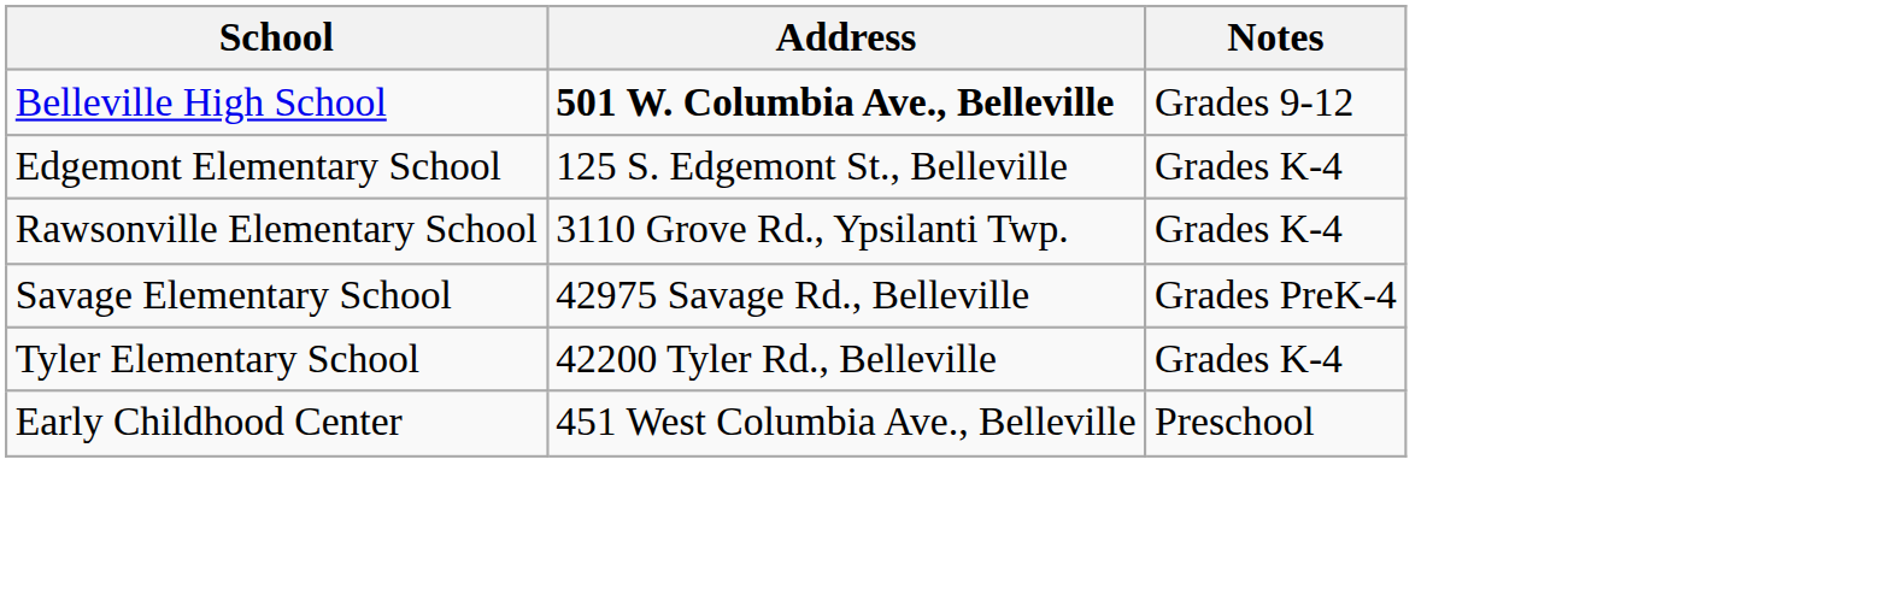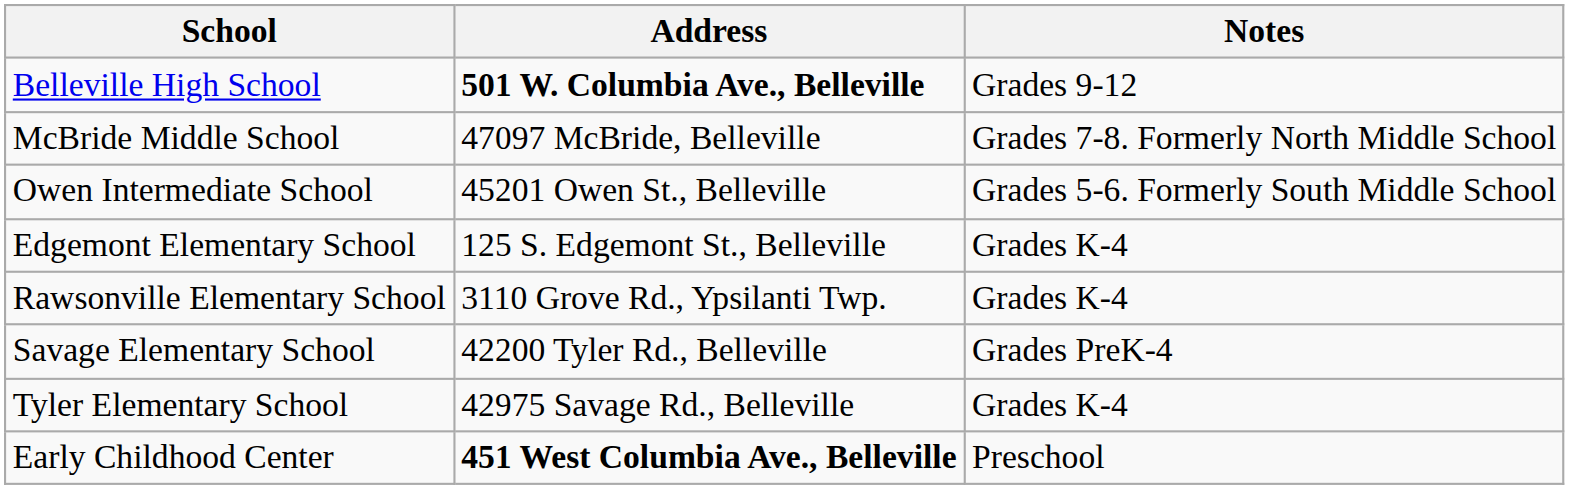 <table class="wikitable sortable">
 <tr>
 <th>School</th>
 <th>Address</th>
 <th>Notes</th>
 </tr>
 <tr>
 <td><a href='#'>Belleville High School</a></td>
 <td><strong>501 W. Columbia Ave., Belleville</strong></td>
 <td>Grades 9-12</td>
+</tr>
+<tr>
+<td>McBride Middle School</td>
+<td>47097 McBride, Belleville</td>
+<td>Grades 7-8. Formerly North Middle School</td>
+</tr>
+<tr>
+<td>Owen Intermediate School</td>
+<td>45201 Owen St., Belleville</td>
+<td>Grades 5-6. Formerly South Middle School</td>
 </tr>
 <tr>
 <td>Edgemont Elementary School</td>
 <td>125 S. Edgemont St., Belleville</td>
 <td>Grades K-4</td>
 </tr>
 <tr>
 <td>Rawsonville Elementary School</td>
 <td>3110 Grove Rd., Ypsilanti Twp.</td>
 <td>Grades K-4</td>
 </tr>
 <tr>
 <td>Savage Elementary School</td>
-<td>42975 Savage Rd., Belleville</td>
+<td>42200 Tyler Rd., Belleville</td>
 <td>Grades PreK-4</td>
 </tr>
 <tr>
 <td>Tyler Elementary School</td>
-<td>42200 Tyler Rd., Belleville</td>
+<td>42975 Savage Rd., Belleville</td>
 <td>Grades K-4</td>
 </tr>
 <tr>
 <td>Early Childhood Center</td>
-<td>451 West Columbia Ave., Belleville</td>
+<td><strong>451 West Columbia Ave., Belleville</strong></td>
 <td>Preschool</td>
 </tr>
 </table>
